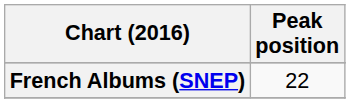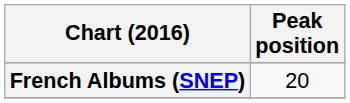 <table class="wikitable sortable plainrowheaders" style="text-align:center">
 <tr>
 <th scope="col">Chart (2016)</th>
 <th scope="col">Peak<br> position</th>
 </tr>
 <tr>
 </tr>
 <tr>
 </tr>
 <tr>
 <th scope="row">French Albums (<a href='#'>SNEP</a>)</th>
-<td>22</td>
+<td>20</td>
 </tr>
 <tr>
 </tr>
 <tr>
 </tr>
 <tr>
 </tr>
 </table>
